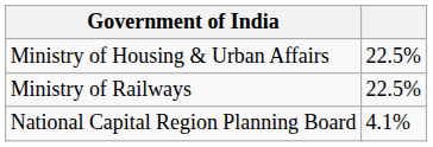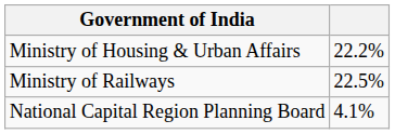 <table class="wikitable">
 <tr>
 <th>Government of India</th>
 <th></th>
 </tr>
 <tr>
 <td>Ministry of Housing & Urban Affairs</td>
-<td>22.5%</td>
+<td>22.2%</td>
 </tr>
 <tr>
 <td>Ministry of Railways</td>
 <td>22.5%</td>
 </tr>
 <tr>
 <td>National Capital Region Planning Board</td>
 <td>4.1%</td>
 </tr>
 </table>
